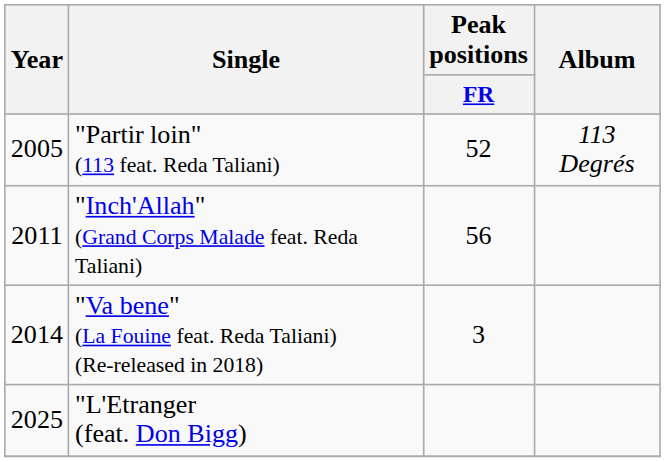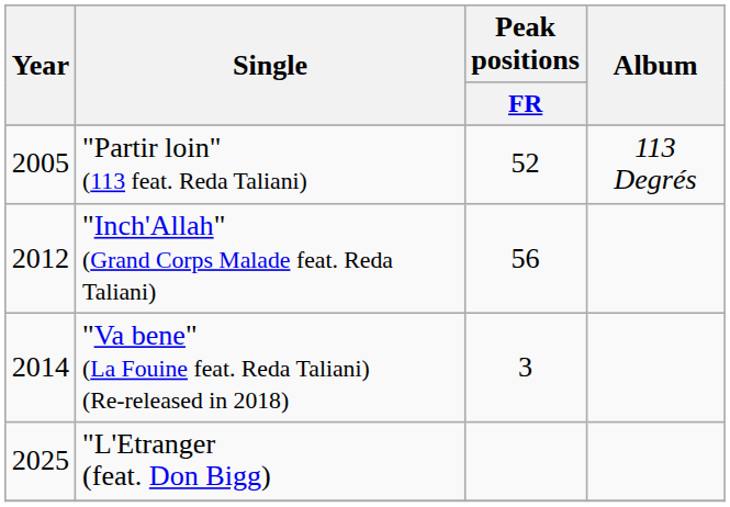 <table class="wikitable">
 <tr>
 <th align="center" rowspan="2" width="10">Year</th>
 <th align="center" rowspan="2" width="210">Single</th>
 <th align="center" colspan="1" width="20">Peak positions</th>
 <th align="center" rowspan="2" width="70">Album</th>
 </tr>
 <tr>
 <th scope="col" style="width:3em;font-size:90%;"><a href='#'>FR</a><br></th>
 </tr>
 <tr>
 <td style="text-align:center;">2005</td>
 <td>"Partir loin"<br><small>(<a href='#'>113</a> feat. Reda Taliani)</small></td>
 <td style="text-align:center;">52</td>
 <td style="text-align:center;"><em>113 Degrés</em></td>
 </tr>
 <tr>
-<td style="text-align:center;">2011</td>
+<td style="text-align:center;">2012</td>
 <td>"<a href='#'>Inch'Allah</a>" <br><small>(<a href='#'>Grand Corps Malade</a> feat. Reda Taliani)</small></td>
 <td style="text-align:center;">56</td>
 <td style="text-align:center;"></td>
 </tr>
 <tr>
 <td style="text-align:center;">2014</td>
 <td>"<a href='#'>Va bene</a>" <br><small>(<a href='#'>La Fouine</a> feat. Reda Taliani)</small><br><small>(Re-released in 2018)</small></td>
 <td style="text-align:center;">3</td>
 <td style="text-align:center;"></td>
 </tr>
 <tr>
 <td>2025</td>
 <td>"L'Etranger<br>(feat. <a href='#'>Don Bigg</a>)</td>
 <td></td>
 <td></td>
 </tr>
 <tr>
 </tr>
 </table>
